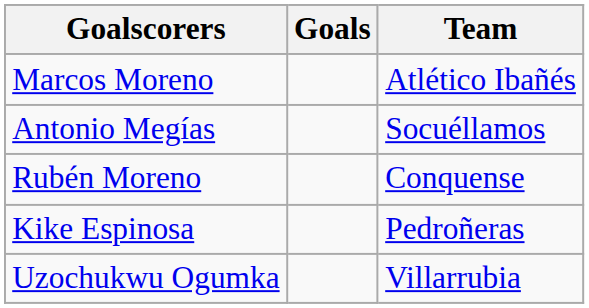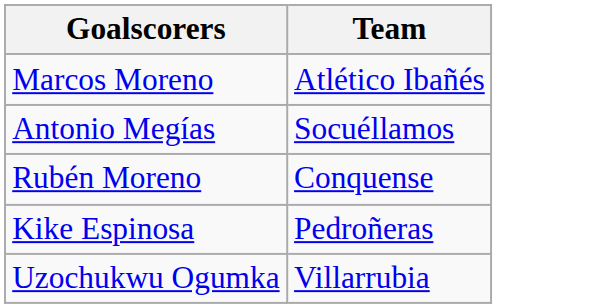 <table class="wikitable sortable" class="wikitable">
 <tr style="background:#ccc; text-align:center;">
 <th>Goalscorers</th>
-<th>Goals</th>
 <th>Team</th>
 </tr>
 <tr>
 <td> <a href='#'>Marcos Moreno</a></td>
-<td></td>
 <td><a href='#'>Atlético Ibañés</a></td>
 </tr>
 <tr>
 <td> <a href='#'>Antonio Megías</a></td>
-<td></td>
 <td><a href='#'>Socuéllamos</a></td>
 </tr>
 <tr>
 <td> <a href='#'>Rubén Moreno</a></td>
-<td></td>
 <td><a href='#'>Conquense</a></td>
 </tr>
 <tr>
 <td> <a href='#'>Kike Espinosa</a></td>
-<td></td>
 <td><a href='#'>Pedroñeras</a></td>
 </tr>
 <tr>
 <td> <a href='#'>Uzochukwu Ogumka</a></td>
-<td></td>
 <td><a href='#'>Villarrubia</a></td>
 </tr>
 </table>
